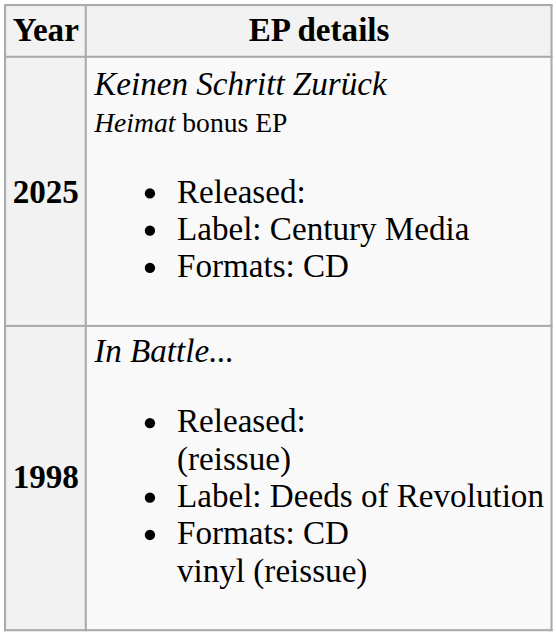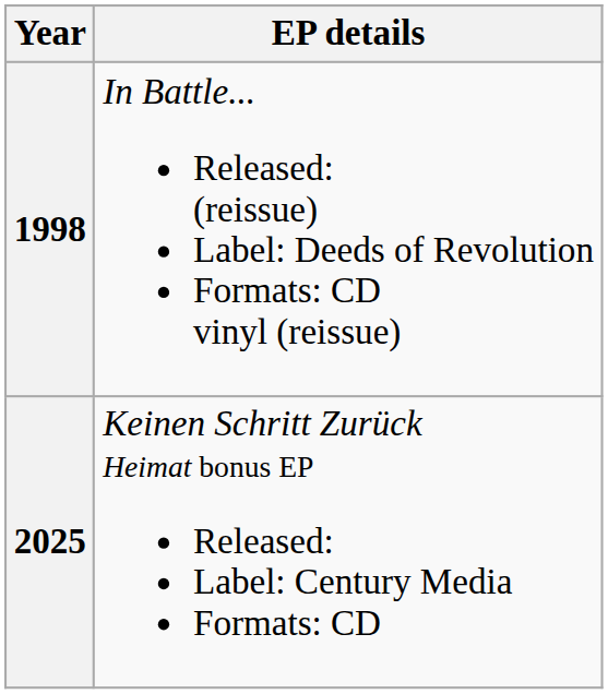 <table class="wikitable plainrowheaders" style="text-align:center;">
 <tr>
 <th>Year</th>
 <th>EP details</th>
 </tr>
 <tr>
+<th scope="row">1998</th>
+<td align=left><em>In Battle...</em><br><ul><li>Released: <br> (reissue)</li><li>Label: Deeds of Revolution</li><li>Formats: CD<br>vinyl (reissue)</li></ul></td>
+</tr>
+<tr>
 <th scope="row">2025</th>
 <td align=left><em>Keinen Schritt Zurück</em><br><small><em>Heimat</em> bonus EP</small><ul><li>Released: </li><li>Label: Century Media</li><li>Formats: CD</li></ul></td>
 </tr>
-<tr>
-<th scope="row">1998</th>
-<td align=left><em>In Battle...</em><br><ul><li>Released: <br> (reissue)</li><li>Label: Deeds of Revolution</li><li>Formats: CD<br>vinyl (reissue)</li></ul></td>
-</tr>
 </table>
